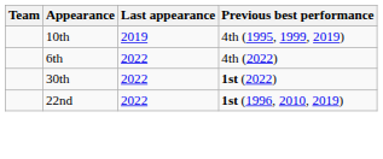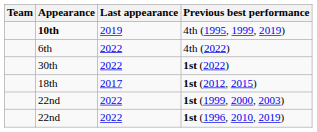 <table class="wikitable sortable">
 <tr>
 <th>Team</th>
 <th>Appearance</th>
 <th>Last appearance</th>
 <th>Previous best performance</th>
 </tr>
 <tr>
 <td></td>
-<td>10th</td>
+<td><strong>10th</strong></td>
 <td><a href='#'>2019</a></td>
 <td>4th (<a href='#'>1995</a>, <a href='#'>1999</a>, <a href='#'>2019</a>)</td>
 </tr>
 <tr>
 <td></td>
 <td>6th</td>
 <td><a href='#'>2022</a></td>
 <td>4th (<a href='#'>2022</a>)</td>
 </tr>
 <tr>
 <td></td>
 <td>30th</td>
 <td><a href='#'>2022</a></td>
 <td><strong>1st</strong> (<a href='#'>2022</a>)</td>
 </tr>
 <tr>
 <td></td>
+<td>18th</td>
+<td><a href='#'>2017</a></td>
+<td><strong>1st</strong> (<a href='#'>2012</a>, <a href='#'>2015</a>)</td>
+</tr>
+<tr>
+<td></td>
+<td>22nd</td>
+<td><a href='#'>2022</a></td>
+<td><strong>1st</strong> (<a href='#'>1999</a>, <a href='#'>2000</a>, <a href='#'>2003</a>)</td>
+</tr>
+<tr>
+<td></td>
 <td>22nd</td>
 <td><a href='#'>2022</a></td>
 <td><strong>1st</strong> (<a href='#'>1996</a>, <a href='#'>2010</a>, <a href='#'>2019</a>)</td>
 </tr>
 </table>
